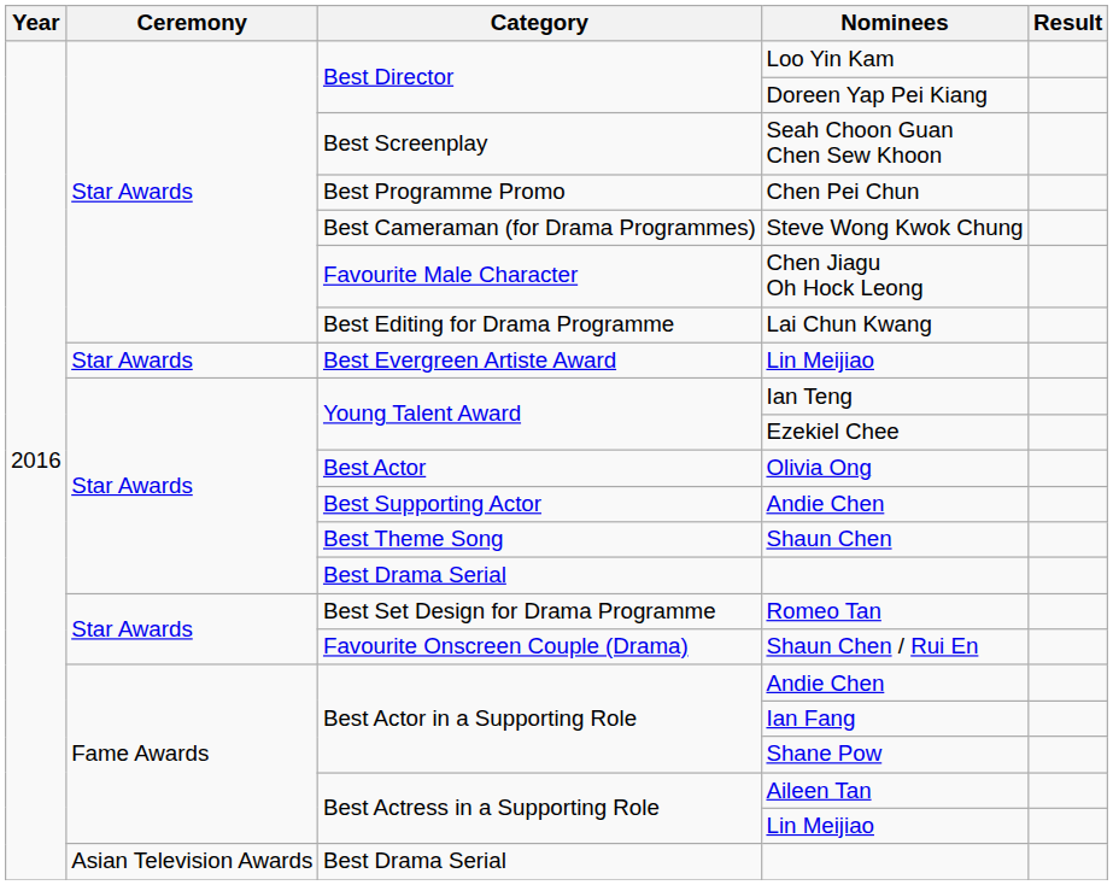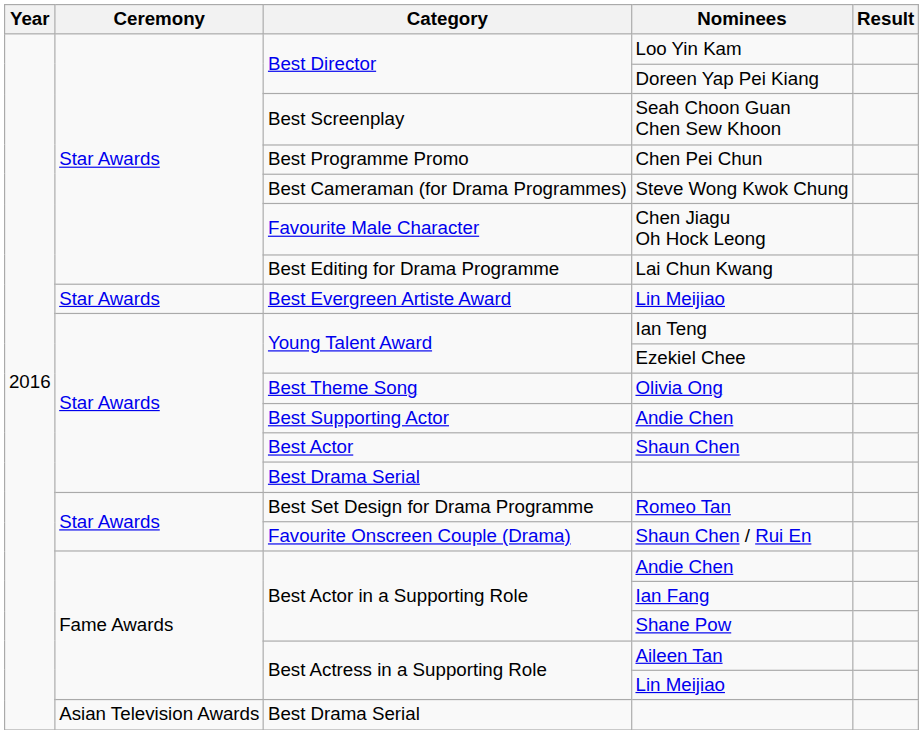 <table class="wikitable sortable">
 <tr>
 <th>Year</th>
 <th>Ceremony</th>
 <th>Category</th>
 <th>Nominees</th>
 <th>Result</th>
 </tr>
 <tr>
 <td rowspan="22">2016</td>
 <td rowspan="7"><a href='#'>Star Awards</a></td>
 <td rowspan="2"><a href='#'>Best Director</a></td>
 <td>Loo Yin Kam</td>
 <td></td>
 </tr>
 <tr>
 <td>Doreen Yap Pei Kiang</td>
 <td></td>
 </tr>
 <tr>
 <td>Best Screenplay</td>
 <td>Seah Choon Guan <br>Chen Sew Khoon</td>
 <td></td>
 </tr>
 <tr>
 <td>Best Programme Promo</td>
 <td>Chen Pei Chun</td>
 <td></td>
 </tr>
 <tr>
 <td>Best Cameraman (for Drama Programmes)</td>
 <td>Steve Wong Kwok Chung</td>
 <td></td>
 </tr>
 <tr>
 <td><a href='#'>Favourite Male Character</a></td>
 <td>Chen Jiagu <br>Oh Hock Leong</td>
 <td></td>
 </tr>
 <tr>
 <td>Best Editing for Drama Programme</td>
 <td>Lai Chun Kwang</td>
 <td></td>
 </tr>
 <tr>
 <td><a href='#'>Star Awards</a></td>
 <td><a href='#'>Best Evergreen Artiste Award</a></td>
 <td><a href='#'>Lin Meijiao</a></td>
 <td></td>
 </tr>
 <tr>
 <td rowspan="6"><a href='#'>Star Awards</a></td>
 <td rowspan="2"><a href='#'>Young Talent Award</a></td>
 <td>Ian Teng</td>
 <td></td>
 </tr>
 <tr>
 <td>Ezekiel Chee</td>
 <td></td>
 </tr>
 <tr>
-<td><a href='#'>Best Actor</a></td>
+<td><a href='#'>Best Theme Song</a></td>
 <td><a href='#'>Olivia Ong</a></td>
 <td></td>
 </tr>
 <tr>
 <td><a href='#'>Best Supporting Actor</a></td>
 <td><a href='#'>Andie Chen</a></td>
 <td></td>
 </tr>
 <tr>
-<td><a href='#'>Best Theme Song</a></td>
+<td><a href='#'>Best Actor</a></td>
 <td><a href='#'>Shaun Chen</a></td>
 <td></td>
 </tr>
 <tr>
 <td><a href='#'>Best Drama Serial</a></td>
 <td></td>
 <td></td>
 </tr>
 <tr>
 <td rowspan="2"><a href='#'>Star Awards</a></td>
 <td>Best Set Design for Drama Programme</td>
 <td><a href='#'>Romeo Tan</a></td>
 <td></td>
 </tr>
 <tr>
 <td><a href='#'>Favourite Onscreen Couple (Drama)</a></td>
 <td><a href='#'>Shaun Chen</a> / <a href='#'>Rui En</a></td>
 <td></td>
 </tr>
 <tr>
 <td rowspan="5">Fame Awards</td>
 <td rowspan="3">Best Actor in a Supporting Role</td>
 <td><a href='#'>Andie Chen</a></td>
 <td></td>
 </tr>
 <tr>
 <td><a href='#'>Ian Fang</a></td>
 <td></td>
 </tr>
 <tr>
 <td><a href='#'>Shane Pow</a></td>
 <td></td>
 </tr>
 <tr>
 <td rowspan="2">Best Actress in a Supporting Role</td>
 <td><a href='#'>Aileen Tan</a></td>
 <td></td>
 </tr>
 <tr>
 <td><a href='#'>Lin Meijiao</a></td>
 <td></td>
 </tr>
 <tr>
 <td>Asian Television Awards</td>
 <td>Best Drama Serial</td>
 <td></td>
 <td></td>
 </tr>
 </table>
